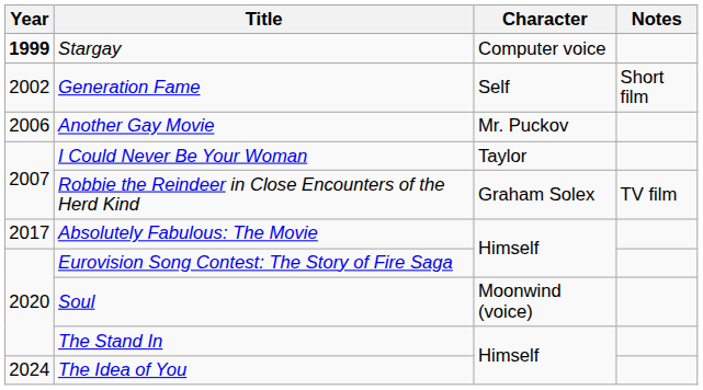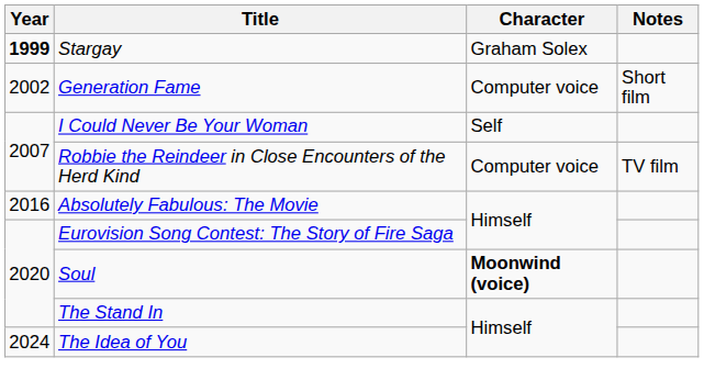 <table class="wikitable sortable">
 <tr>
 <th>Year</th>
 <th>Title</th>
 <th>Character</th>
 <th>Notes</th>
 </tr>
 <tr>
 <td><strong>1999</strong></td>
 <td><em>Stargay</em></td>
-<td>Computer voice</td>
+<td>Graham Solex</td>
 <td></td>
 </tr>
 <tr>
 <td>2002</td>
 <td><em><a href='#'>Generation Fame</a></em></td>
-<td>Self</td>
+<td>Computer voice</td>
 <td>Short film</td>
-</tr>
-<tr>
-<td>2006</td>
-<td><em><a href='#'>Another Gay Movie</a></em></td>
-<td>Mr. Puckov</td>
-<td></td>
 </tr>
 <tr>
 <td rowspan="2">2007</td>
 <td><em><a href='#'>I Could Never Be Your Woman</a></em></td>
-<td>Taylor</td>
+<td>Self</td>
 <td></td>
 </tr>
 <tr>
 <td><em><a href='#'>Robbie the Reindeer</a> in Close Encounters of the Herd Kind</em></td>
-<td>Graham Solex</td>
+<td>Computer voice</td>
 <td>TV film</td>
 </tr>
 <tr>
-<td>2017</td>
+<td>2016</td>
 <td><em><a href='#'>Absolutely Fabulous: The Movie</a></em></td>
 <td rowspan="2">Himself</td>
 <td></td>
 </tr>
 <tr>
 <td rowspan="3">2020</td>
 <td><em><a href='#'>Eurovision Song Contest: The Story of Fire Saga</a></em></td>
 <td></td>
 </tr>
 <tr>
 <td><em><a href='#'>Soul</a></em></td>
-<td>Moonwind (voice)</td>
+<td><strong>Moonwind (voice)</strong></td>
 <td></td>
 </tr>
 <tr>
 <td><em><a href='#'>The Stand In</a></em></td>
 <td rowspan="2">Himself</td>
 <td></td>
 </tr>
 <tr>
 <td>2024</td>
 <td><em><a href='#'>The Idea of You</a></em></td>
 <td></td>
 </tr>
 </table>
